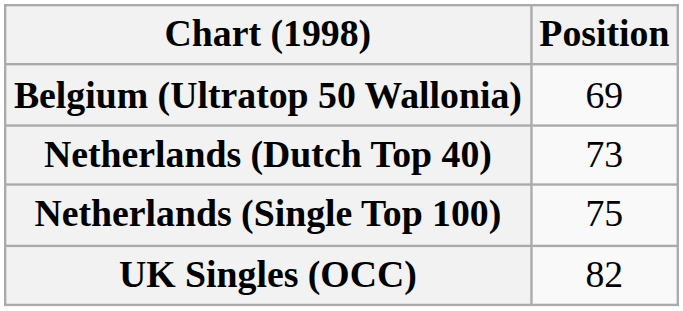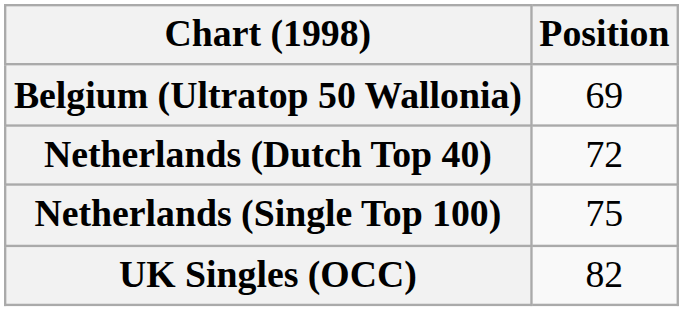 <table class="wikitable sortable plainrowheaders">
 <tr>
 <th scope="col">Chart (1998)</th>
 <th scope="col">Position</th>
 </tr>
 <tr>
 <th scope="row">Belgium (Ultratop 50 Wallonia)</th>
 <td style="text-align:center">69</td>
 </tr>
 <tr>
 <th scope="row">Netherlands (Dutch Top 40)</th>
-<td style="text-align:center">73</td>
+<td style="text-align:center">72</td>
 </tr>
 <tr>
 <th scope="row">Netherlands (Single Top 100)</th>
 <td style="text-align:center">75</td>
 </tr>
 <tr>
 <th scope="row">UK Singles (OCC)</th>
 <td style="text-align:center">82</td>
 </tr>
 </table>
